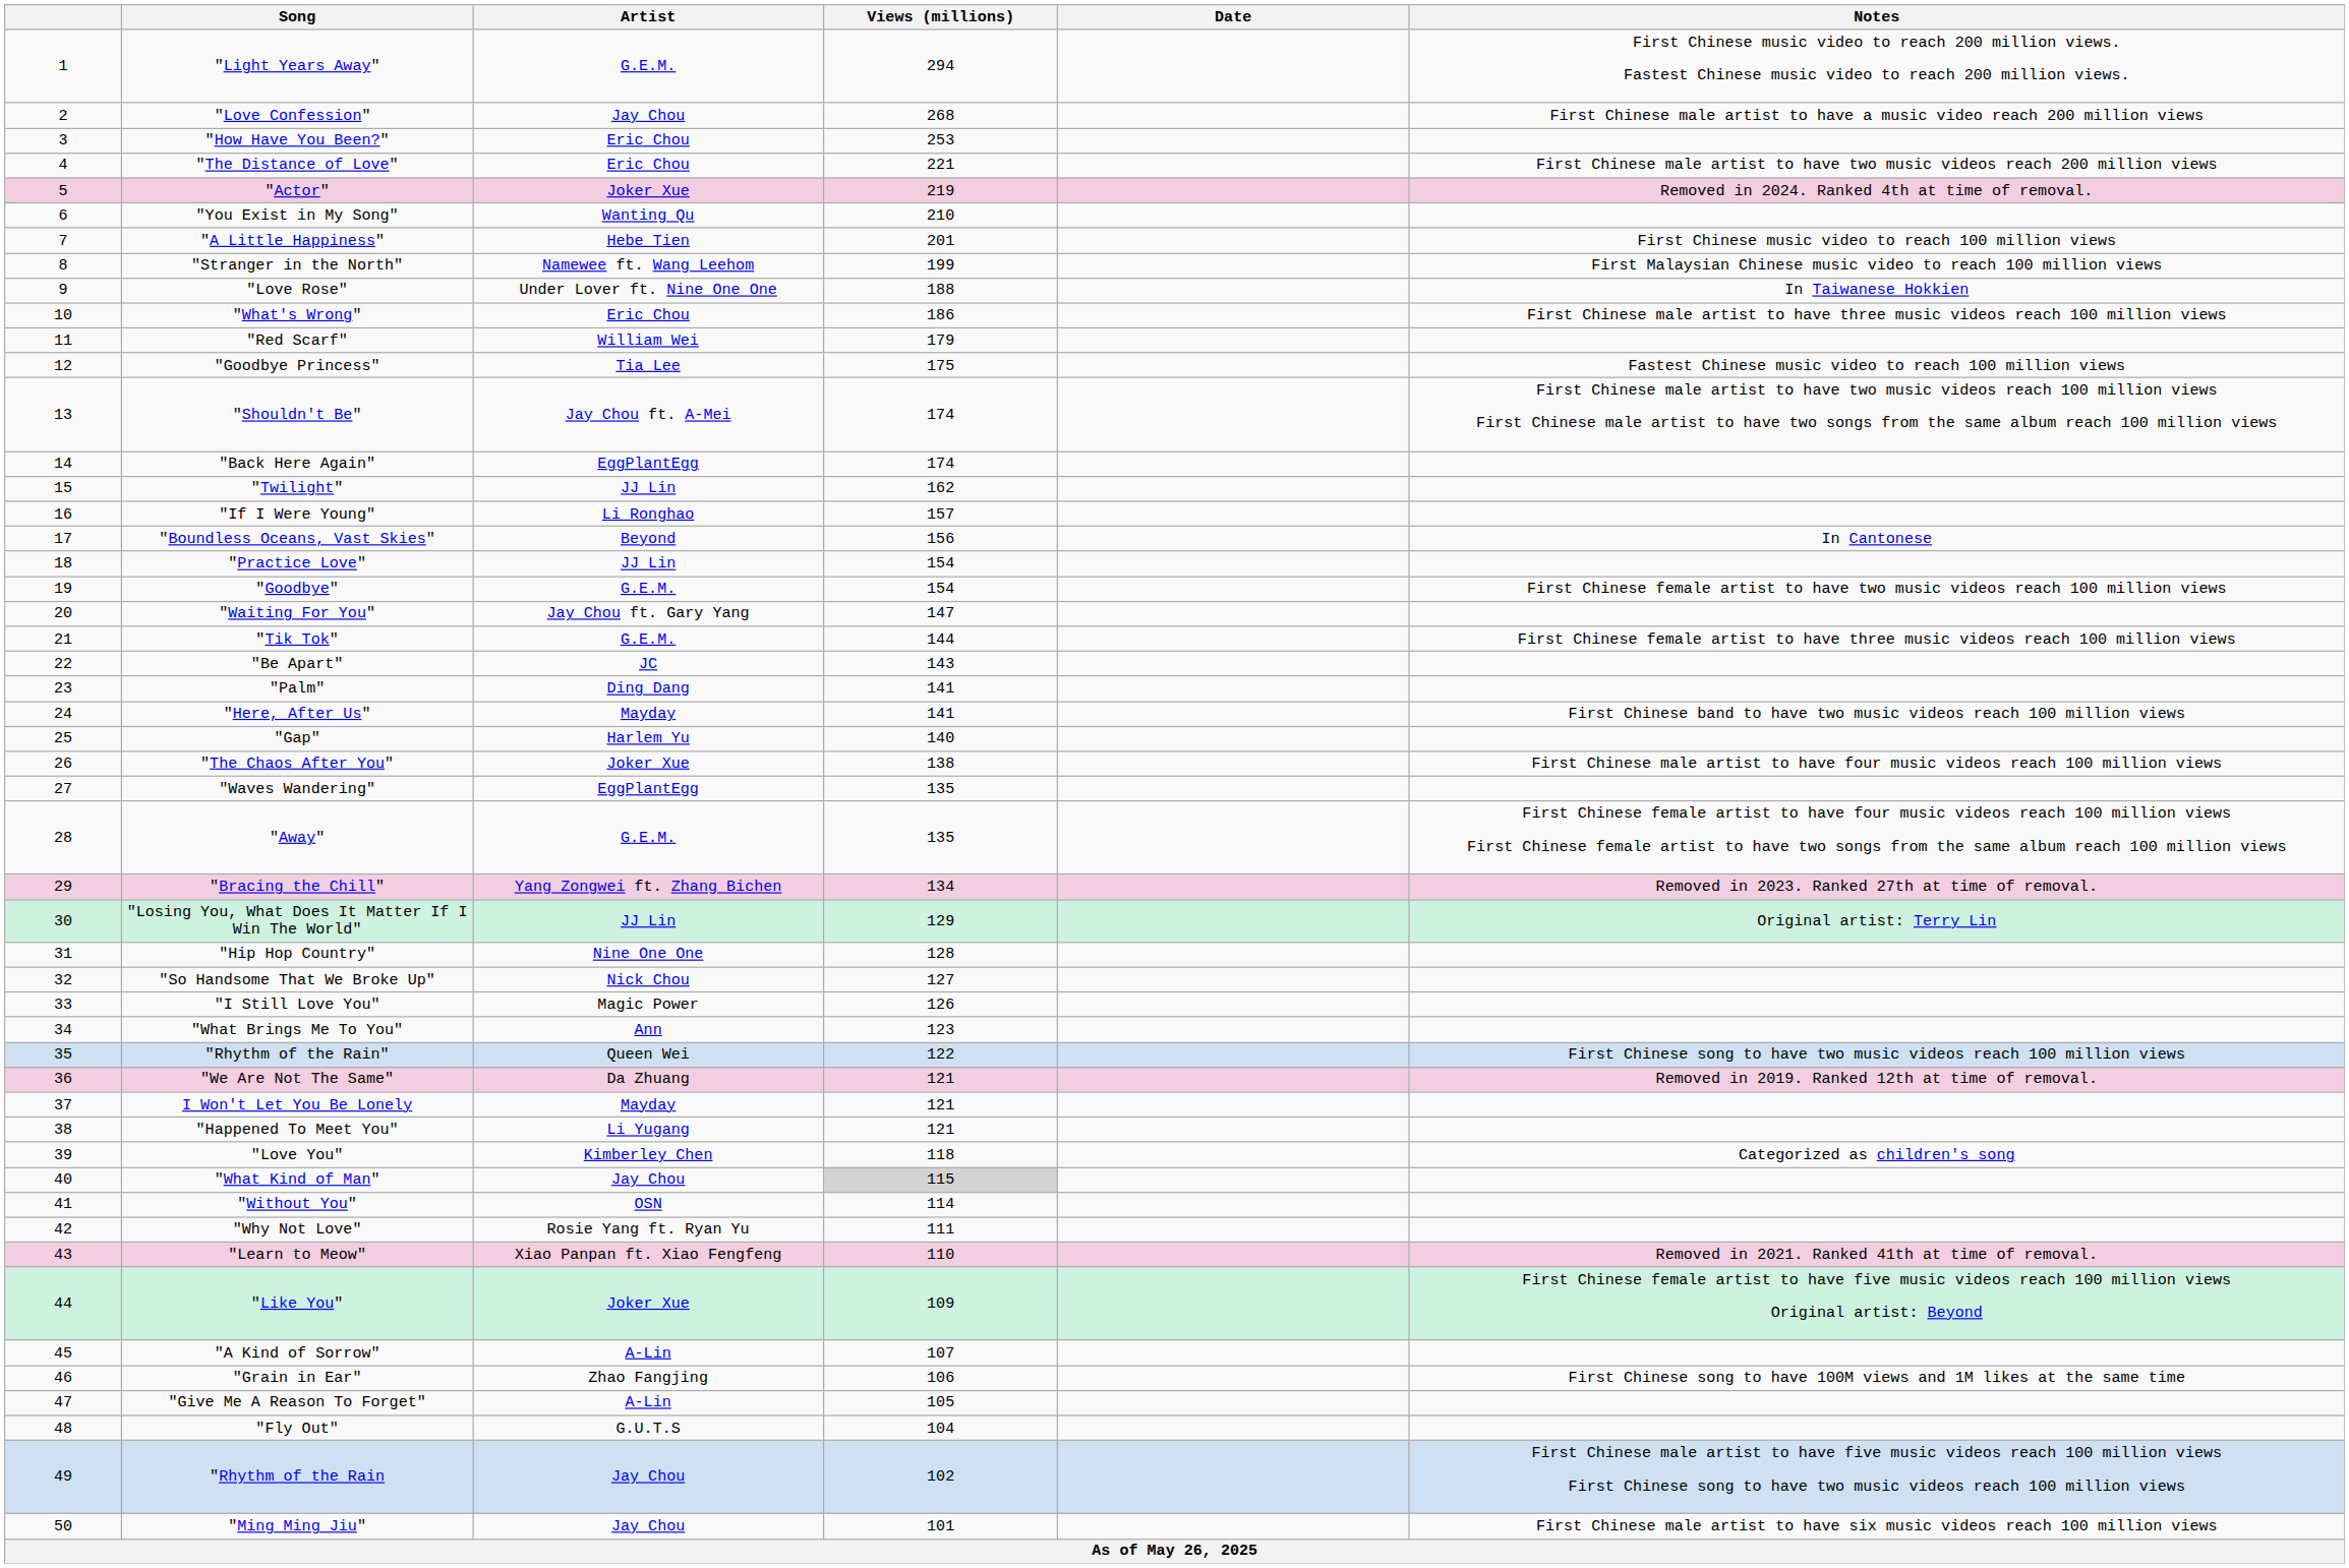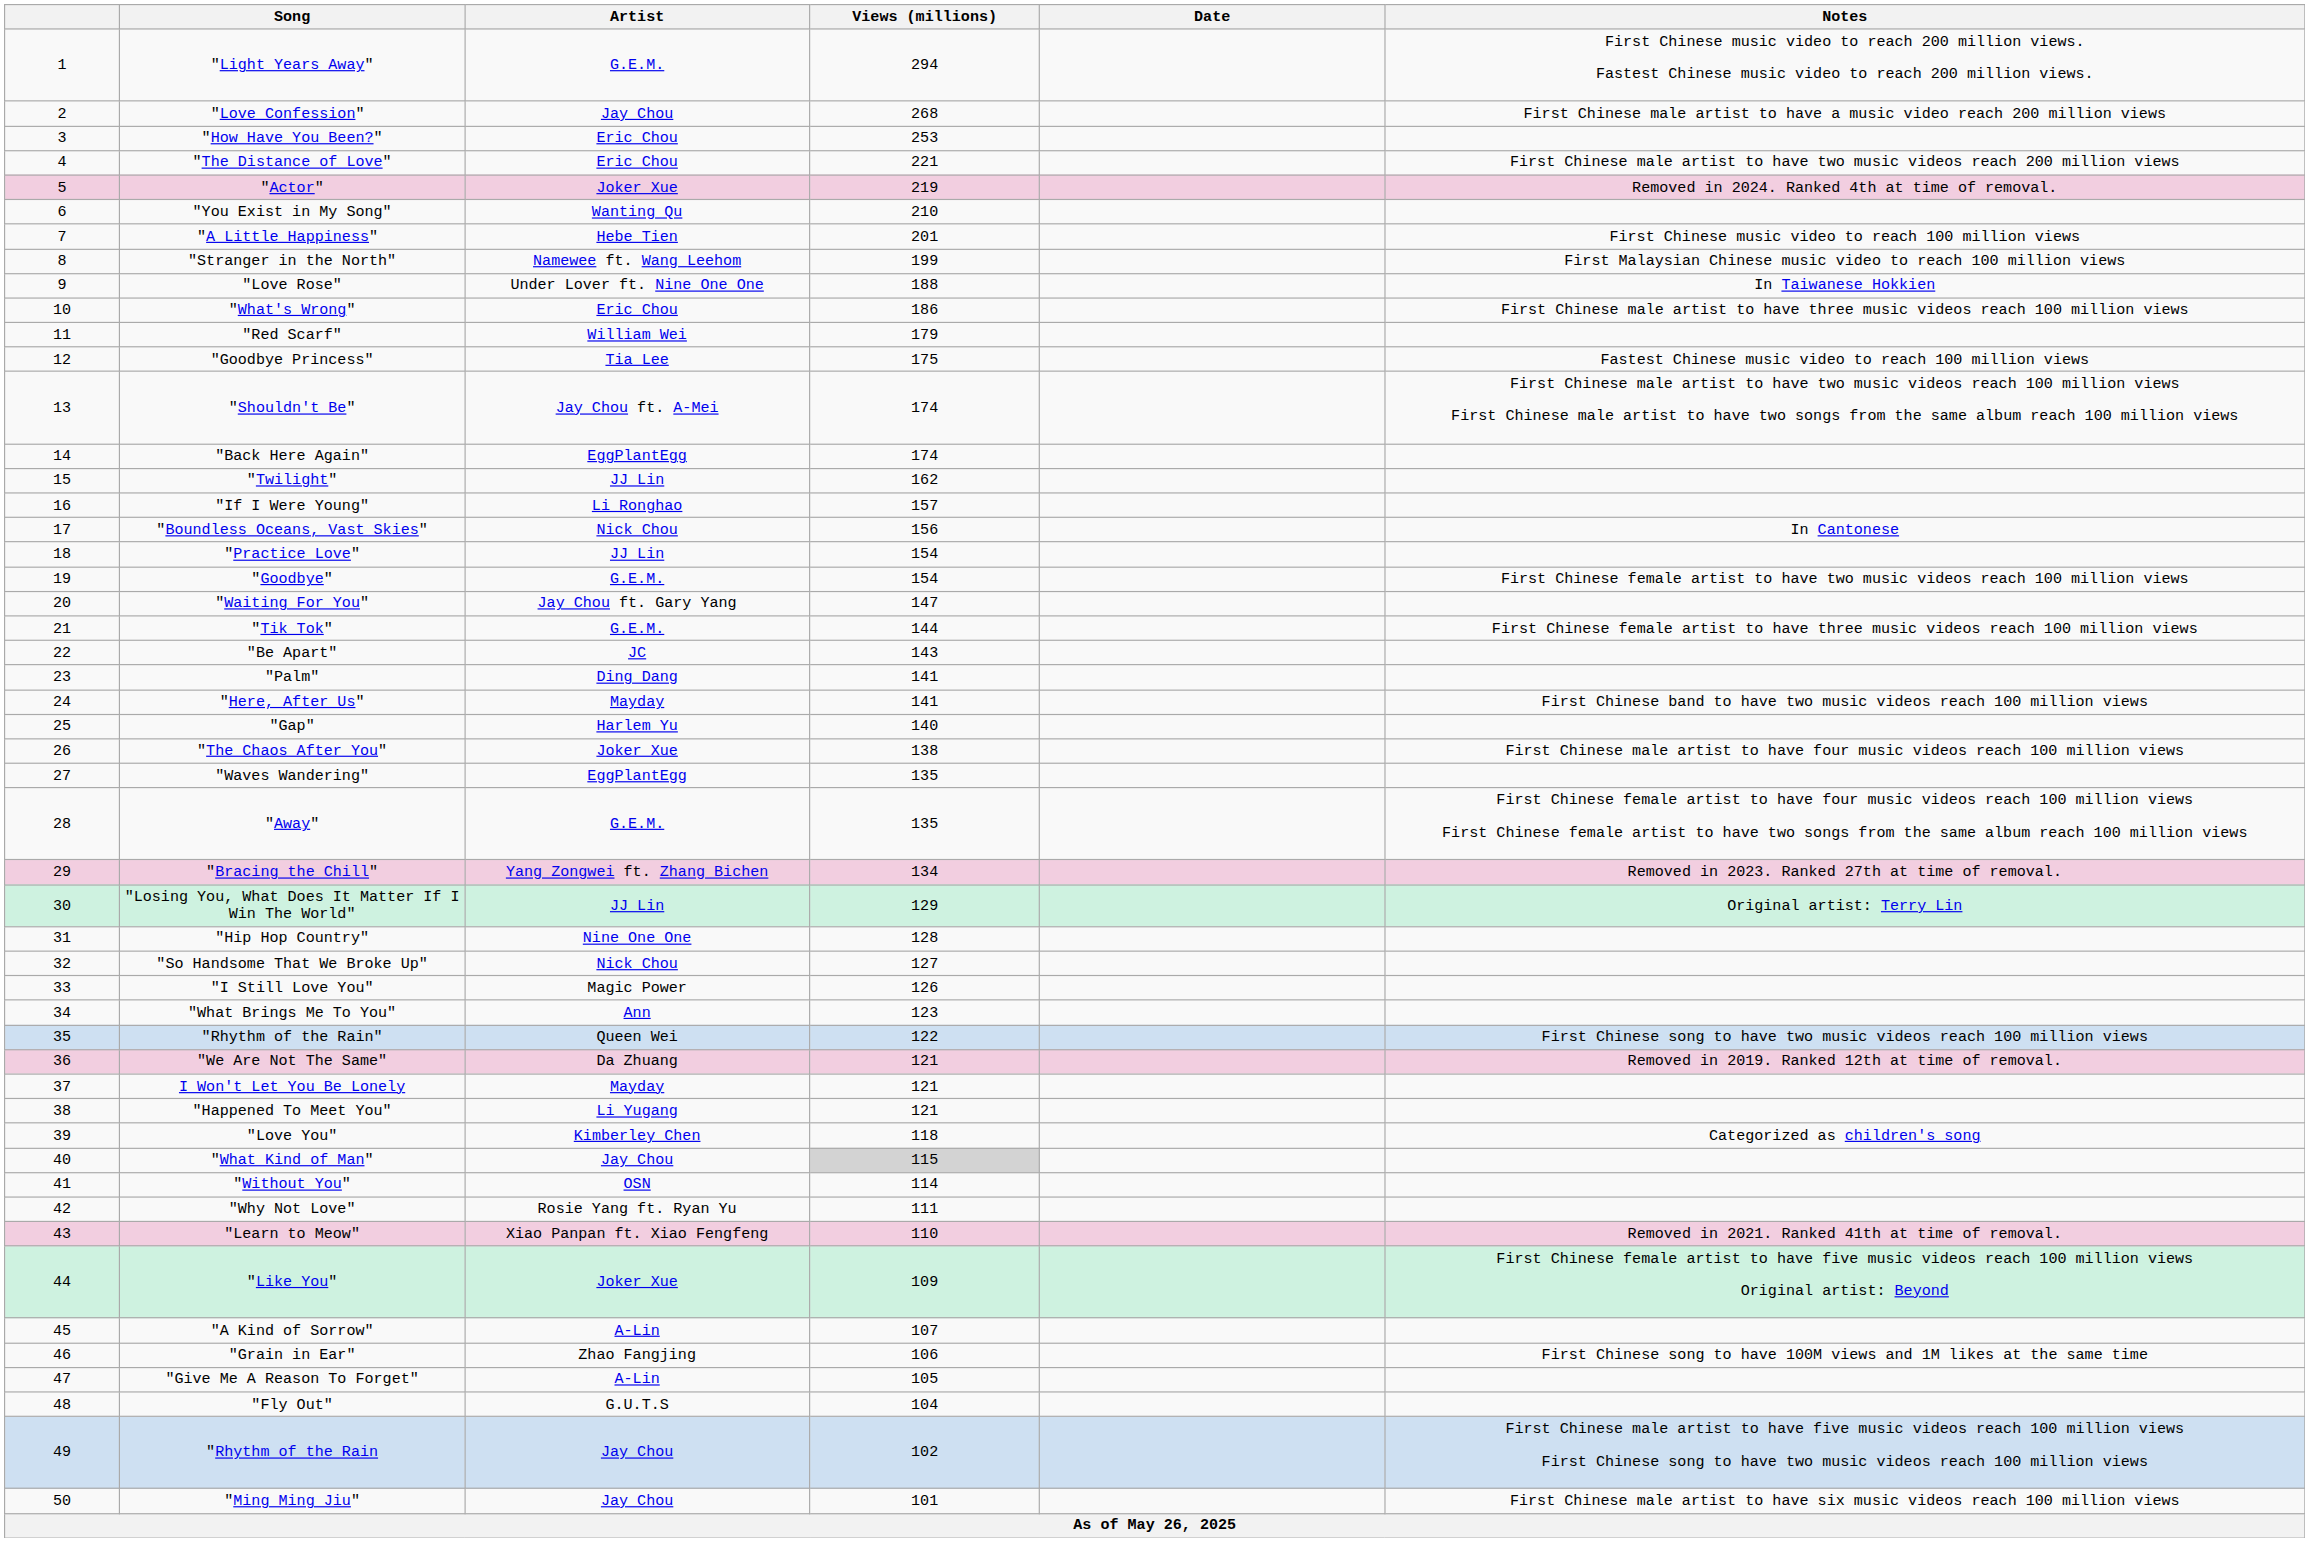 <table class="wikitable sortable plainrowheaders" style="margin:auto; margin:auto;text-align:center;width=100%;">
 <tr>
 <th style="width:5%"></th>
 <th style="width:15%">Song</th>
 <th style="width:15%">Artist</th>
 <th style="width:10%">Views (millions)</th>
 <th style="width:15%">Date</th>
 <th style="width:40%">Notes</th>
 </tr>
 <tr>
 <td>1</td>
 <td>"<a href='#'>Light Years Away</a>"</td>
 <td><a href='#'>G.E.M.</a></td>
 <td>294</td>
 <td></td>
 <td>First Chinese music video to reach 200 million views.<br><p>Fastest Chinese music video to reach 200 million views.</p></td>
 </tr>
 <tr>
 <td>2</td>
 <td>"<a href='#'>Love Confession</a>" </td>
 <td><a href='#'>Jay Chou</a></td>
 <td>268</td>
 <td></td>
 <td>First Chinese male artist to have a music video reach 200 million views</td>
 </tr>
 <tr>
 <td>3</td>
 <td>"<a href='#'>How Have You Been?</a>"</td>
 <td><a href='#'>Eric Chou</a></td>
 <td>253</td>
 <td></td>
 <td></td>
 </tr>
 <tr>
 <td>4</td>
 <td>"<a href='#'>The Distance of Love</a>"</td>
 <td><a href='#'>Eric Chou</a></td>
 <td>221</td>
 <td></td>
 <td>First Chinese male artist to have two music videos reach 200 million views</td>
 </tr>
 <tr bgcolor="#F2CEE0">
 <td>5</td>
 <td>"<a href='#'>Actor</a>"</td>
 <td><a href='#'>Joker Xue</a></td>
 <td>219</td>
 <td></td>
 <td>Removed in 2024. Ranked 4th at time of removal.</td>
 </tr>
 <tr>
 <td>6</td>
 <td>"You Exist in My Song"</td>
 <td><a href='#'>Wanting Qu</a></td>
 <td>210</td>
 <td></td>
 <td></td>
 </tr>
 <tr>
 <td>7</td>
 <td>"<a href='#'>A Little Happiness</a>" </td>
 <td><a href='#'>Hebe Tien</a></td>
 <td>201</td>
 <td></td>
 <td>First Chinese music video to reach 100 million views</td>
 </tr>
 <tr>
 <td>8</td>
 <td>"Stranger in the North"</td>
 <td><a href='#'>Namewee</a> ft. <a href='#'>Wang Leehom</a></td>
 <td>199</td>
 <td></td>
 <td>First Malaysian Chinese music video to reach 100 million views</td>
 </tr>
 <tr>
 <td>9</td>
 <td>"Love Rose"</td>
 <td>Under Lover ft. <a href='#'>Nine One One</a></td>
 <td>188</td>
 <td></td>
 <td>In <a href='#'>Taiwanese Hokkien</a></td>
 </tr>
 <tr>
 <td>10</td>
 <td>"<a href='#'>What's Wrong</a>"</td>
 <td><a href='#'>Eric Chou</a></td>
 <td>186</td>
 <td></td>
 <td>First Chinese male artist to have three music videos reach 100 million views</td>
 </tr>
 <tr>
 <td>11</td>
 <td>"Red Scarf"</td>
 <td><a href='#'>William Wei</a></td>
 <td>179</td>
 <td></td>
 <td></td>
 </tr>
 <tr>
 <td>12</td>
 <td>"Goodbye Princess"</td>
 <td><a href='#'>Tia Lee</a></td>
 <td>175</td>
 <td></td>
 <td>Fastest Chinese music video to reach 100 million views</td>
 </tr>
 <tr>
 <td>13</td>
 <td>"<a href='#'>Shouldn't Be</a>"</td>
 <td><a href='#'>Jay Chou</a> ft. <a href='#'>A-Mei</a></td>
 <td>174</td>
 <td></td>
 <td>First Chinese male artist to have two music videos reach 100 million views<br><p>First Chinese male artist to have two songs from the same album reach 100 million views</p></td>
 </tr>
 <tr>
 <td>14</td>
 <td>"Back Here Again"</td>
 <td><a href='#'>EggPlantEgg</a></td>
 <td>174</td>
 <td></td>
 <td></td>
 </tr>
 <tr>
 <td>15</td>
 <td>"<a href='#'>Twilight</a>"</td>
 <td><a href='#'>JJ Lin</a></td>
 <td>162</td>
 <td></td>
 <td></td>
 </tr>
 <tr>
 <td>16</td>
 <td>"If I Were Young"</td>
 <td><a href='#'>Li Ronghao</a></td>
 <td>157</td>
 <td></td>
 <td></td>
 </tr>
 <tr>
 <td>17</td>
 <td>"<a href='#'>Boundless Oceans, Vast Skies</a>"</td>
-<td><a href='#'>Beyond</a></td>
+<td><a href='#'>Nick Chou</a></td>
 <td>156</td>
 <td></td>
 <td>In <a href='#'>Cantonese</a></td>
 </tr>
 <tr>
 <td>18</td>
 <td>"<a href='#'>Practice Love</a>"</td>
 <td><a href='#'>JJ Lin</a></td>
 <td>154</td>
 <td></td>
 <td></td>
 </tr>
 <tr>
 <td>19</td>
 <td>"<a href='#'>Goodbye</a>"</td>
 <td><a href='#'>G.E.M.</a></td>
 <td>154</td>
 <td></td>
 <td>First Chinese female artist to have two music videos reach 100 million views</td>
 </tr>
 <tr>
 <td>20</td>
 <td>"<a href='#'>Waiting For You</a>"</td>
 <td><a href='#'>Jay Chou</a> ft. Gary Yang</td>
 <td>147</td>
 <td></td>
 <td></td>
 </tr>
 <tr>
 <td>21</td>
 <td>"<a href='#'>Tik Tok</a>"</td>
 <td><a href='#'>G.E.M.</a></td>
 <td>144</td>
 <td></td>
 <td>First Chinese female artist to have three music videos reach 100 million views</td>
 </tr>
 <tr>
 <td>22</td>
 <td>"Be Apart"</td>
 <td><a href='#'>JC</a></td>
 <td>143</td>
 <td></td>
 <td></td>
 </tr>
 <tr>
 <td>23</td>
 <td>"Palm"</td>
 <td><a href='#'>Ding Dang</a></td>
 <td>141</td>
 <td></td>
 <td></td>
 </tr>
 <tr>
 <td>24</td>
 <td>"<a href='#'>Here, After Us</a>"</td>
 <td><a href='#'>Mayday</a></td>
 <td>141</td>
 <td></td>
 <td>First Chinese band to have two music videos reach 100 million views</td>
 </tr>
 <tr>
 <td>25</td>
 <td>"Gap"</td>
 <td><a href='#'>Harlem Yu</a></td>
 <td>140</td>
 <td></td>
 <td></td>
 </tr>
 <tr>
 <td>26</td>
 <td>"<a href='#'>The Chaos After You</a>"</td>
 <td><a href='#'>Joker Xue</a></td>
 <td>138</td>
 <td></td>
 <td>First Chinese male artist to have four music videos reach 100 million views</td>
 </tr>
 <tr>
 <td>27</td>
 <td>"Waves Wandering"</td>
 <td><a href='#'>EggPlantEgg</a></td>
 <td>135</td>
 <td></td>
 <td></td>
 </tr>
 <tr>
 <td>28</td>
 <td>"<a href='#'>Away</a>"</td>
 <td><a href='#'>G.E.M.</a></td>
 <td>135</td>
 <td></td>
 <td>First Chinese female artist to have four music videos reach 100 million views<br><p>First Chinese female artist to have two songs from the same album reach 100 million views</p></td>
 </tr>
 <tr bgcolor="#F2CEE0">
 <td>29</td>
 <td>"<a href='#'>Bracing the Chill</a>"</td>
 <td><a href='#'>Yang Zongwei</a> ft. <a href='#'>Zhang Bichen</a></td>
 <td>134</td>
 <td></td>
 <td>Removed in 2023. Ranked 27th at time of removal.</td>
 </tr>
 <tr bgcolor="#CEF2E0">
 <td>30</td>
 <td>"Losing You, What Does It Matter If I Win The World"</td>
 <td><a href='#'>JJ Lin</a></td>
 <td>129</td>
 <td></td>
 <td>Original artist: <a href='#'>Terry Lin</a></td>
 </tr>
 <tr>
 <td>31</td>
 <td>"Hip Hop Country"</td>
 <td><a href='#'>Nine One One</a></td>
 <td>128</td>
 <td></td>
 <td></td>
 </tr>
 <tr>
 <td>32</td>
 <td>"So Handsome That We Broke Up"</td>
 <td><a href='#'>Nick Chou</a></td>
 <td>127</td>
 <td></td>
 <td></td>
 </tr>
 <tr>
 <td>33</td>
 <td>"I Still Love You"</td>
 <td>Magic Power</td>
 <td>126</td>
 <td></td>
 <td></td>
 </tr>
 <tr>
 <td>34</td>
 <td>"What Brings Me To You"</td>
 <td><a href='#'>Ann</a></td>
 <td>123</td>
 <td></td>
 <td></td>
 </tr>
 <tr bgcolor="#CEE0F2">
 <td>35</td>
 <td>"Rhythm of the Rain"</td>
 <td>Queen Wei</td>
 <td>122</td>
 <td></td>
 <td>First Chinese song to have two music videos reach 100 million views</td>
 </tr>
 <tr bgcolor="#F2CEE0">
 <td>36</td>
 <td>"We Are Not The Same"</td>
 <td>Da Zhuang</td>
 <td>121</td>
 <td></td>
 <td>Removed in 2019. Ranked 12th at time of removal.</td>
 </tr>
 <tr>
 <td>37</td>
 <td><a href='#'>I Won't Let You Be Lonely</a></td>
 <td><a href='#'>Mayday</a></td>
 <td>121</td>
 <td></td>
 <td></td>
 </tr>
 <tr>
 <td>38</td>
 <td>"Happened To Meet You"</td>
 <td><a href='#'>Li Yugang</a></td>
 <td>121</td>
 <td></td>
 <td></td>
 </tr>
 <tr>
 <td>39</td>
 <td>"Love You"</td>
 <td><a href='#'>Kimberley Chen</a></td>
 <td>118</td>
 <td></td>
 <td>Categorized as <a href='#'>children's song</a></td>
 </tr>
 <tr>
 <td>40</td>
 <td>"<a href='#'>What Kind of Man</a>"</td>
 <td><a href='#'>Jay Chou</a></td>
 <td style="background: lightgrey;">115</td>
 <td></td>
 <td></td>
 </tr>
 <tr>
 <td>41</td>
 <td>"<a href='#'>Without You</a>"</td>
 <td><a href='#'>OSN</a></td>
 <td>114</td>
 <td></td>
 <td></td>
 </tr>
 <tr>
 <td>42</td>
 <td>"Why Not Love"</td>
 <td>Rosie Yang ft. Ryan Yu</td>
 <td>111</td>
 <td></td>
 <td></td>
 </tr>
 <tr bgcolor="#F2CEE0">
 <td>43</td>
 <td>"Learn to Meow"</td>
 <td>Xiao Panpan ft. Xiao Fengfeng</td>
 <td>110</td>
 <td></td>
 <td>Removed in 2021. Ranked 41th at time of removal.</td>
 </tr>
 <tr bgcolor="#CEF2E0">
 <td>44</td>
 <td>"<a href='#'>Like You</a>"</td>
 <td><a href='#'>Joker Xue</a></td>
 <td>109</td>
 <td></td>
 <td>First Chinese female artist to have five music videos reach 100 million views<br><p>Original artist: <a href='#'>Beyond</a></p></td>
 </tr>
 <tr>
 <td>45</td>
 <td>"A Kind of Sorrow"</td>
 <td><a href='#'>A-Lin</a></td>
 <td>107</td>
 <td></td>
 <td></td>
 </tr>
 <tr>
 <td>46</td>
 <td>"Grain in Ear"</td>
 <td>Zhao Fangjing</td>
 <td>106</td>
 <td></td>
 <td>First Chinese song to have 100M views and 1M likes at the same time</td>
 </tr>
 <tr>
 <td>47</td>
 <td>"Give Me A Reason To Forget"</td>
 <td><a href='#'>A-Lin</a></td>
 <td>105</td>
 <td></td>
 <td></td>
 </tr>
 <tr>
 <td>48</td>
 <td>"Fly Out"</td>
 <td>G.U.T.S</td>
 <td>104</td>
 <td></td>
 <td></td>
 </tr>
 <tr bgcolor="#CEE0F2">
 <td>49</td>
 <td>"<a href='#'>Rhythm of the Rain</a></td>
 <td><a href='#'>Jay Chou</a></td>
 <td>102</td>
 <td></td>
 <td>First Chinese male artist to have five music videos reach 100 million views<br><p>First Chinese song to have two music videos reach 100 million views</p></td>
 </tr>
 <tr>
 <td>50</td>
 <td>"<a href='#'>Ming Ming Jiu</a>"</td>
 <td><a href='#'>Jay Chou</a></td>
 <td>101</td>
 <td></td>
 <td>First Chinese male artist to have six music videos reach 100 million views</td>
 </tr>
 <tr>
 <th colspan="6">As of May 26, 2025</th>
 </tr>
 </table>
